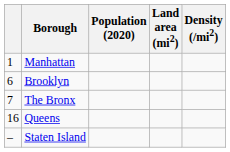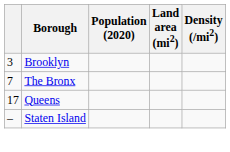 <table class="wikitable sortable sort-under col1center col2left" >
 <tr>
 <th></th>
 <th>Borough</th>
 <th>Population<br>(2020)</th>
 <th>Land<br>area<br>(mi<sup>2</sup>)</th>
 <th>Density<br>(/mi<sup>2</sup>)</th>
 </tr>
 <tr>
-<td>1</td>
-<td><a href='#'>Manhattan</a></td>
-<td></td>
-<td></td>
-<td></td>
-</tr>
-<tr>
-<td>6</td>
+<td>3</td>
 <td><a href='#'>Brooklyn</a></td>
 <td></td>
 <td></td>
 <td></td>
 </tr>
 <tr>
 <td>7</td>
 <td><a href='#'>The Bronx</a></td>
 <td></td>
 <td></td>
 <td></td>
 </tr>
 <tr>
-<td>16</td>
+<td>17</td>
 <td><a href='#'>Queens</a></td>
 <td></td>
 <td></td>
 <td></td>
 </tr>
 <tr>
 <td>–</td>
 <td><a href='#'>Staten Island</a></td>
 <td></td>
 <td></td>
 <td></td>
 </tr>
 </table>
